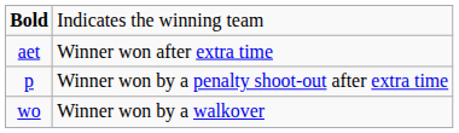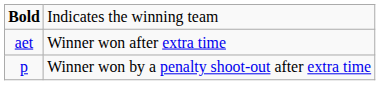 <table class="wikitable">
 <tr>
 <td align=center><strong>Bold</strong></td>
 <td>Indicates the winning team</td>
 </tr>
 <tr>
 <td align=center><a href='#'>aet</a></td>
 <td>Winner won after <a href='#'>extra time</a></td>
 </tr>
 <tr>
 <td align=center><a href='#'>p</a></td>
 <td>Winner won by a <a href='#'>penalty shoot-out</a> after <a href='#'>extra time</a></td>
 </tr>
-<tr>
-<td align=center><a href='#'>wo</a></td>
-<td>Winner won by a <a href='#'>walkover</a></td>
-</tr>
 </table>
